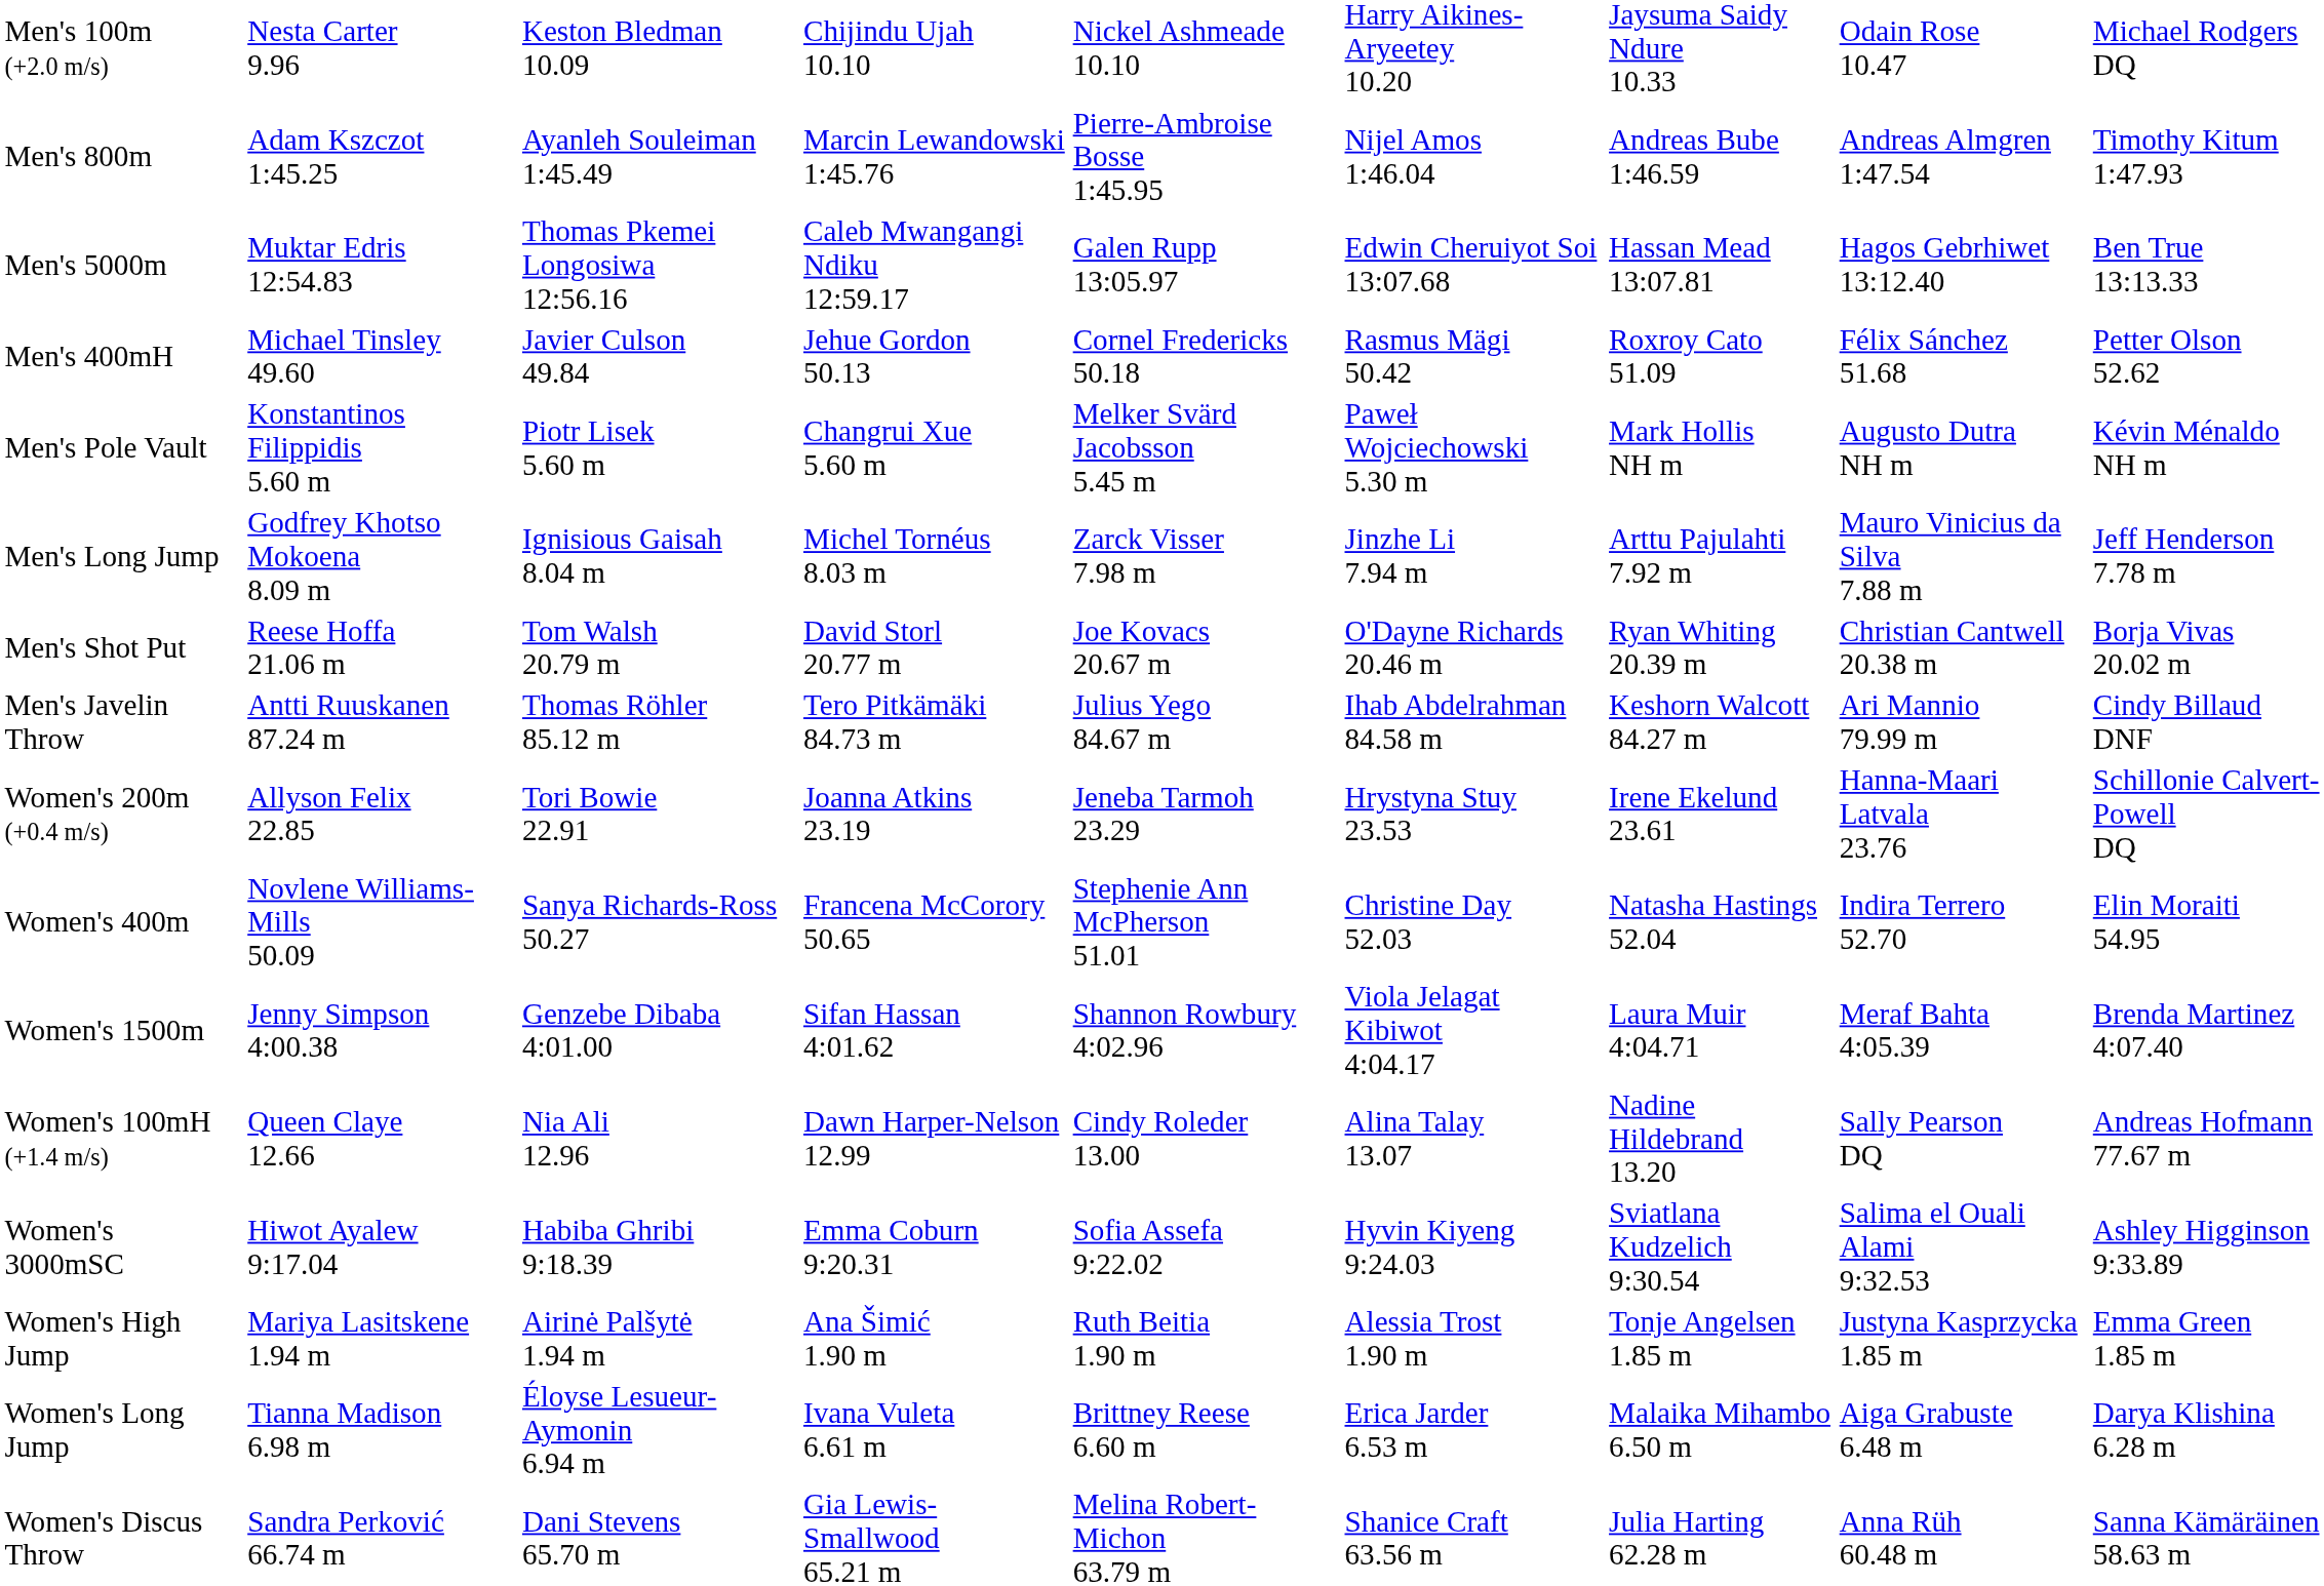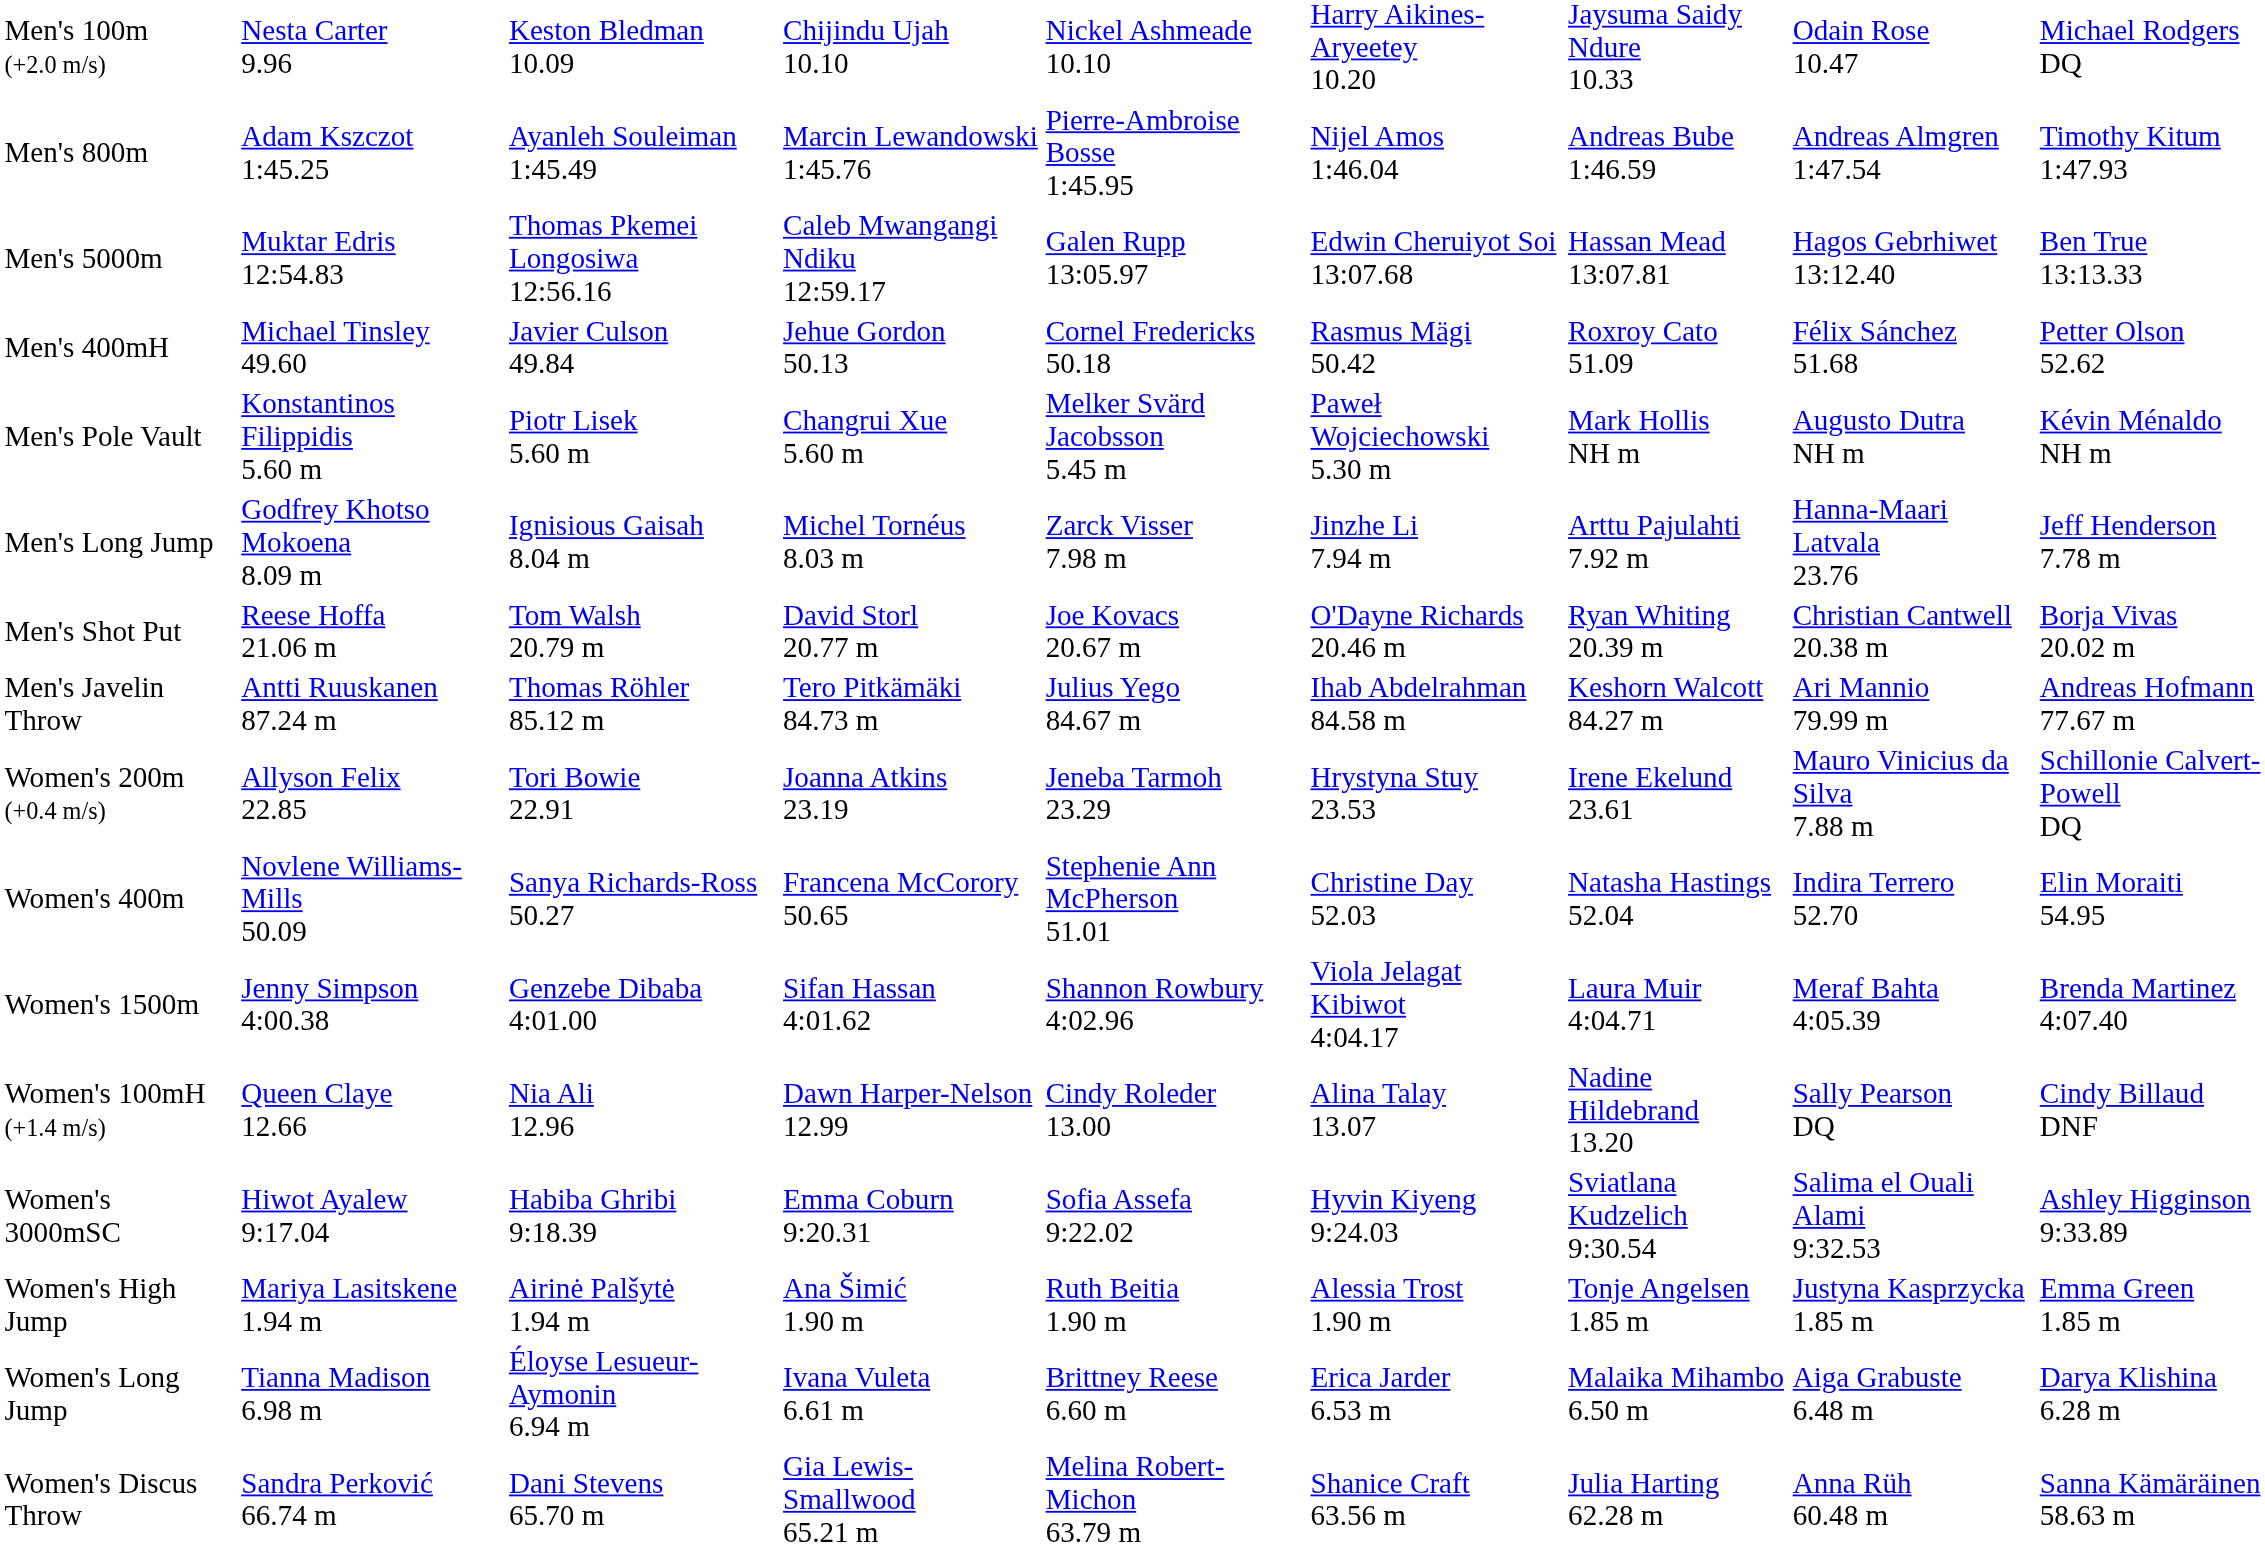 <table>
 <tr>
 <td>Men's 100m<br><small>(+2.0 m/s)</small></td>
 <td><a href='#'>Nesta Carter</a><br>  9.96</td>
 <td><a href='#'>Keston Bledman</a><br>  10.09</td>
 <td><a href='#'>Chijindu Ujah</a><br>  10.10</td>
 <td><a href='#'>Nickel Ashmeade</a><br>  10.10</td>
 <td><a href='#'>Harry Aikines-Aryeetey</a><br>  10.20</td>
 <td><a href='#'>Jaysuma Saidy Ndure</a><br>  10.33</td>
 <td><a href='#'>Odain Rose</a><br>  10.47</td>
 <td><a href='#'>Michael Rodgers</a><br>  DQ</td>
 </tr>
 <tr>
 <td>Men's 800m</td>
 <td><a href='#'>Adam Kszczot</a><br>  1:45.25</td>
 <td><a href='#'>Ayanleh Souleiman</a><br>  1:45.49</td>
 <td><a href='#'>Marcin Lewandowski</a><br>  1:45.76</td>
 <td><a href='#'>Pierre-Ambroise Bosse</a><br>  1:45.95</td>
 <td><a href='#'>Nijel Amos</a><br>  1:46.04</td>
 <td><a href='#'>Andreas Bube</a><br>  1:46.59</td>
 <td><a href='#'>Andreas Almgren</a><br>  1:47.54</td>
 <td><a href='#'>Timothy Kitum</a><br>  1:47.93</td>
 </tr>
 <tr>
 <td>Men's 5000m</td>
 <td><a href='#'>Muktar Edris</a><br>  12:54.83</td>
 <td><a href='#'>Thomas Pkemei Longosiwa</a><br>  12:56.16</td>
 <td><a href='#'>Caleb Mwangangi Ndiku</a><br>  12:59.17</td>
 <td><a href='#'>Galen Rupp</a><br>  13:05.97</td>
 <td><a href='#'>Edwin Cheruiyot Soi</a><br>  13:07.68</td>
 <td><a href='#'>Hassan Mead</a><br>  13:07.81</td>
 <td><a href='#'>Hagos Gebrhiwet</a><br>  13:12.40</td>
 <td><a href='#'>Ben True</a><br>  13:13.33</td>
 </tr>
 <tr>
 <td>Men's 400mH</td>
 <td><a href='#'>Michael Tinsley</a><br>  49.60</td>
 <td><a href='#'>Javier Culson</a><br>  49.84</td>
 <td><a href='#'>Jehue Gordon</a><br>  50.13</td>
 <td><a href='#'>Cornel Fredericks</a><br>  50.18</td>
 <td><a href='#'>Rasmus Mägi</a><br>  50.42</td>
 <td><a href='#'>Roxroy Cato</a><br>  51.09</td>
 <td><a href='#'>Félix Sánchez</a><br>  51.68</td>
 <td><a href='#'>Petter Olson</a><br>  52.62</td>
 </tr>
 <tr>
 <td>Men's Pole Vault</td>
 <td><a href='#'>Konstantinos Filippidis</a><br>  5.60 m</td>
 <td><a href='#'>Piotr Lisek</a><br>  5.60 m</td>
 <td><a href='#'>Changrui Xue</a><br>  5.60 m</td>
 <td><a href='#'>Melker Svärd Jacobsson</a><br>  5.45 m</td>
 <td><a href='#'>Paweł Wojciechowski</a><br>  5.30 m</td>
 <td><a href='#'>Mark Hollis</a><br>  NH m</td>
 <td><a href='#'>Augusto Dutra</a><br>  NH m</td>
 <td><a href='#'>Kévin Ménaldo</a><br>  NH m</td>
 </tr>
 <tr>
 <td>Men's Long Jump</td>
 <td><a href='#'>Godfrey Khotso Mokoena</a><br>  8.09 m</td>
 <td><a href='#'>Ignisious Gaisah</a><br>  8.04 m</td>
 <td><a href='#'>Michel Tornéus</a><br>  8.03 m</td>
 <td><a href='#'>Zarck Visser</a><br>  7.98 m</td>
 <td><a href='#'>Jinzhe Li</a><br>  7.94 m</td>
 <td><a href='#'>Arttu Pajulahti</a><br>  7.92 m</td>
-<td><a href='#'>Mauro Vinicius da Silva</a><br>  7.88 m</td>
+<td><a href='#'>Hanna-Maari Latvala</a><br>  23.76</td>
 <td><a href='#'>Jeff Henderson</a><br>  7.78 m</td>
 </tr>
 <tr>
 <td>Men's Shot Put</td>
 <td><a href='#'>Reese Hoffa</a><br>  21.06 m</td>
 <td><a href='#'>Tom Walsh</a><br>  20.79 m</td>
 <td><a href='#'>David Storl</a><br>  20.77 m</td>
 <td><a href='#'>Joe Kovacs</a><br>  20.67 m</td>
 <td><a href='#'>O'Dayne Richards</a><br>  20.46 m</td>
 <td><a href='#'>Ryan Whiting</a><br>  20.39 m</td>
 <td><a href='#'>Christian Cantwell</a><br>  20.38 m</td>
 <td><a href='#'>Borja Vivas</a><br>  20.02 m</td>
 </tr>
 <tr>
 <td>Men's Javelin Throw</td>
 <td><a href='#'>Antti Ruuskanen</a><br>  87.24 m</td>
 <td><a href='#'>Thomas Röhler</a><br>  85.12 m</td>
 <td><a href='#'>Tero Pitkämäki</a><br>  84.73 m</td>
 <td><a href='#'>Julius Yego</a><br>  84.67 m</td>
 <td><a href='#'>Ihab Abdelrahman</a><br>  84.58 m</td>
 <td><a href='#'>Keshorn Walcott</a><br>  84.27 m</td>
 <td><a href='#'>Ari Mannio</a><br>  79.99 m</td>
-<td><a href='#'>Cindy Billaud</a><br>  DNF</td>
+<td><a href='#'>Andreas Hofmann</a><br>  77.67 m</td>
 </tr>
 <tr>
 <td>Women's 200m<br><small>(+0.4 m/s)</small></td>
 <td><a href='#'>Allyson Felix</a><br>  22.85</td>
 <td><a href='#'>Tori Bowie</a><br>  22.91</td>
 <td><a href='#'>Joanna Atkins</a><br>  23.19</td>
 <td><a href='#'>Jeneba Tarmoh</a><br>  23.29</td>
 <td><a href='#'>Hrystyna Stuy</a><br>  23.53</td>
 <td><a href='#'>Irene Ekelund</a><br>  23.61</td>
-<td><a href='#'>Hanna-Maari Latvala</a><br>  23.76</td>
+<td><a href='#'>Mauro Vinicius da Silva</a><br>  7.88 m</td>
 <td><a href='#'>Schillonie Calvert-Powell</a><br>  DQ</td>
 </tr>
 <tr>
 <td>Women's 400m</td>
 <td><a href='#'>Novlene Williams-Mills</a><br>  50.09</td>
 <td><a href='#'>Sanya Richards-Ross</a><br>  50.27</td>
 <td><a href='#'>Francena McCorory</a><br>  50.65</td>
 <td><a href='#'>Stephenie Ann McPherson</a><br>  51.01</td>
 <td><a href='#'>Christine Day</a><br>  52.03</td>
 <td><a href='#'>Natasha Hastings</a><br>  52.04</td>
 <td><a href='#'>Indira Terrero</a><br>  52.70</td>
 <td><a href='#'>Elin Moraiti</a><br>  54.95</td>
 </tr>
 <tr>
 <td>Women's 1500m</td>
 <td><a href='#'>Jenny Simpson</a><br>  4:00.38</td>
 <td><a href='#'>Genzebe Dibaba</a><br>  4:01.00</td>
 <td><a href='#'>Sifan Hassan</a><br>  4:01.62</td>
 <td><a href='#'>Shannon Rowbury</a><br>  4:02.96</td>
 <td><a href='#'>Viola Jelagat Kibiwot</a><br>  4:04.17</td>
 <td><a href='#'>Laura Muir</a><br>  4:04.71</td>
 <td><a href='#'>Meraf Bahta</a><br>  4:05.39</td>
 <td><a href='#'>Brenda Martinez</a><br>  4:07.40</td>
 </tr>
 <tr>
 <td>Women's 100mH<br><small>(+1.4 m/s)</small></td>
 <td><a href='#'>Queen Claye</a><br>  12.66</td>
 <td><a href='#'>Nia Ali</a><br>  12.96</td>
 <td><a href='#'>Dawn Harper-Nelson</a><br>  12.99</td>
 <td><a href='#'>Cindy Roleder</a><br>  13.00</td>
 <td><a href='#'>Alina Talay</a><br>  13.07</td>
 <td><a href='#'>Nadine Hildebrand</a><br>  13.20</td>
 <td><a href='#'>Sally Pearson</a><br>  DQ</td>
-<td><a href='#'>Andreas Hofmann</a><br>  77.67 m</td>
+<td><a href='#'>Cindy Billaud</a><br>  DNF</td>
 </tr>
 <tr>
 <td>Women's 3000mSC</td>
 <td><a href='#'>Hiwot Ayalew</a><br>  9:17.04</td>
 <td><a href='#'>Habiba Ghribi</a><br>  9:18.39</td>
 <td><a href='#'>Emma Coburn</a><br>  9:20.31</td>
 <td><a href='#'>Sofia Assefa</a><br>  9:22.02</td>
 <td><a href='#'>Hyvin Kiyeng</a><br>  9:24.03</td>
 <td><a href='#'>Sviatlana Kudzelich</a><br>  9:30.54</td>
 <td><a href='#'>Salima el Ouali Alami</a><br>  9:32.53</td>
 <td><a href='#'>Ashley Higginson</a><br>  9:33.89</td>
 </tr>
 <tr>
 <td>Women's High Jump</td>
 <td><a href='#'>Mariya Lasitskene</a><br>  1.94 m</td>
 <td><a href='#'>Airinė Palšytė</a><br>  1.94 m</td>
 <td><a href='#'>Ana Šimić</a><br>  1.90 m</td>
 <td><a href='#'>Ruth Beitia</a><br>  1.90 m</td>
 <td><a href='#'>Alessia Trost</a><br>  1.90 m</td>
 <td><a href='#'>Tonje Angelsen</a><br>  1.85 m</td>
 <td><a href='#'>Justyna Kasprzycka</a><br>  1.85 m</td>
 <td><a href='#'>Emma Green</a><br>  1.85 m</td>
 </tr>
 <tr>
 <td>Women's Long Jump</td>
 <td><a href='#'>Tianna Madison</a><br>  6.98 m</td>
 <td><a href='#'>Éloyse Lesueur-Aymonin</a><br>  6.94 m</td>
 <td><a href='#'>Ivana Vuleta</a><br>  6.61 m</td>
 <td><a href='#'>Brittney Reese</a><br>  6.60 m</td>
 <td><a href='#'>Erica Jarder</a><br>  6.53 m</td>
 <td><a href='#'>Malaika Mihambo</a><br>  6.50 m</td>
 <td><a href='#'>Aiga Grabuste</a><br>  6.48 m</td>
 <td><a href='#'>Darya Klishina</a><br>  6.28 m</td>
 </tr>
 <tr>
 <td>Women's Discus Throw</td>
 <td><a href='#'>Sandra Perković</a><br>  66.74 m</td>
 <td><a href='#'>Dani Stevens</a><br>  65.70 m</td>
 <td><a href='#'>Gia Lewis-Smallwood</a><br>  65.21 m</td>
 <td><a href='#'>Melina Robert-Michon</a><br>  63.79 m</td>
 <td><a href='#'>Shanice Craft</a><br>  63.56 m</td>
 <td><a href='#'>Julia Harting</a><br>  62.28 m</td>
 <td><a href='#'>Anna Rüh</a><br>  60.48 m</td>
 <td><a href='#'>Sanna Kämäräinen</a><br>  58.63 m</td>
 </tr>
 </table>
